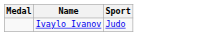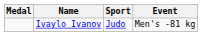 <table class="wikitable sortable" style="font-size: 95%;">
 <tr>
 <th>Medal</th>
 <th>Name</th>
 <th>Sport</th>
+<th>Event</th>
 </tr>
 <tr>
 <td></td>
 <td><a href='#'>Ivaylo Ivanov</a></td>
 <td><a href='#'>Judo</a></td>
+<td>Men's -81 kg</td>
 </tr>
 </table>
